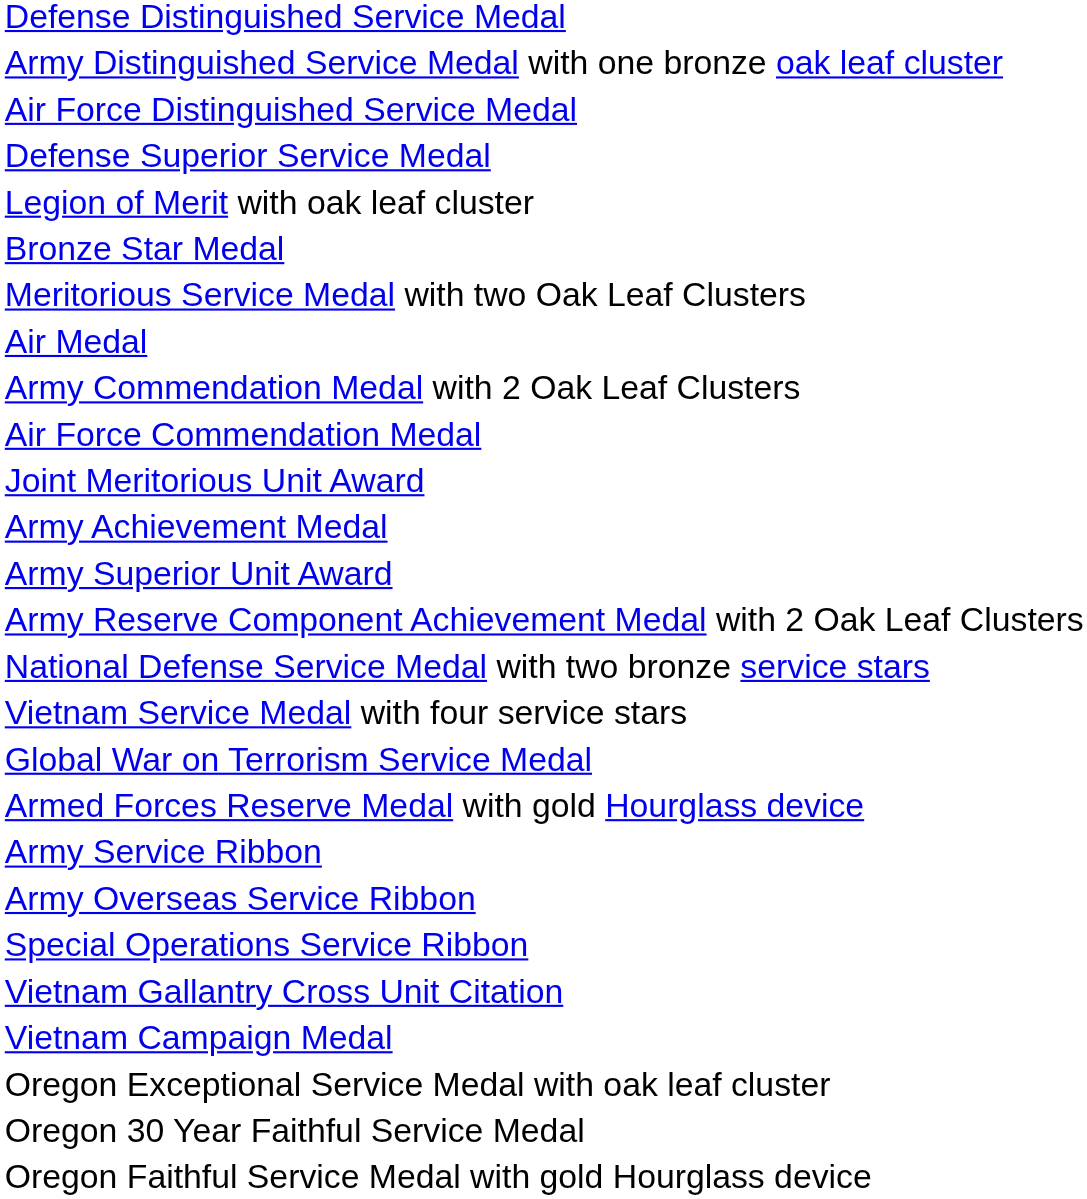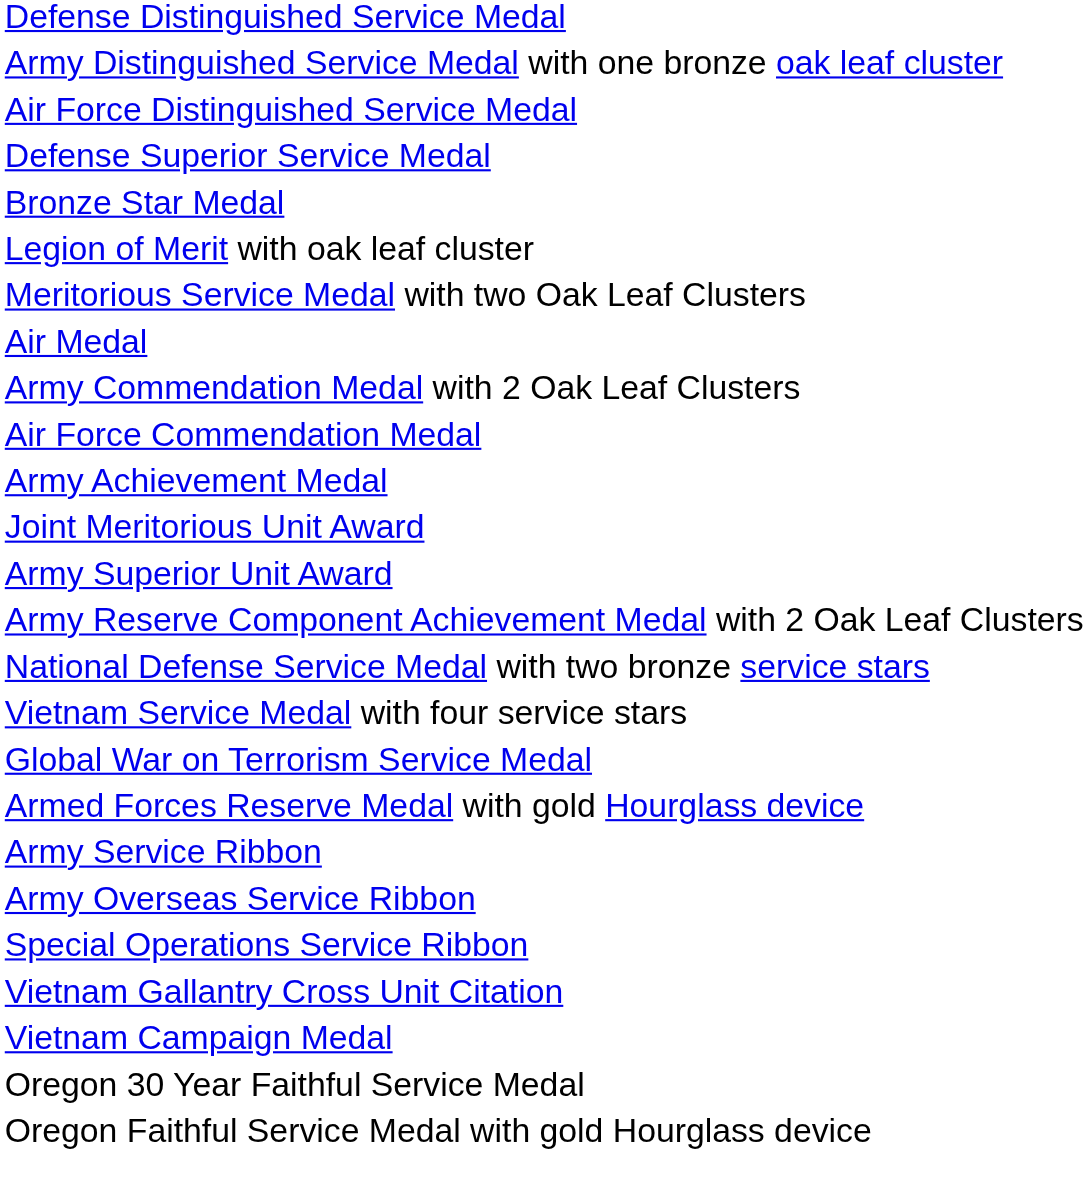 <table>
 <tr>
 <td></td>
 <td><a href='#'>Defense Distinguished Service Medal</a></td>
 </tr>
 <tr>
 <td></td>
 <td><a href='#'>Army Distinguished Service Medal</a> with one bronze <a href='#'>oak leaf cluster</a></td>
 </tr>
 <tr>
 <td></td>
 <td><a href='#'>Air Force Distinguished Service Medal</a></td>
 </tr>
 <tr>
 <td></td>
 <td><a href='#'>Defense Superior Service Medal</a></td>
 </tr>
 <tr>
 <td></td>
-<td><a href='#'>Legion of Merit</a> with oak leaf cluster</td>
+<td><a href='#'>Bronze Star Medal</a></td>
 </tr>
 <tr>
 <td></td>
-<td><a href='#'>Bronze Star Medal</a></td>
+<td><a href='#'>Legion of Merit</a> with oak leaf cluster</td>
 </tr>
 <tr>
 <td></td>
 <td><a href='#'>Meritorious Service Medal</a> with two Oak Leaf Clusters</td>
 </tr>
 <tr>
 <td></td>
 <td><a href='#'>Air Medal</a></td>
 </tr>
 <tr>
 <td></td>
 <td><a href='#'>Army Commendation Medal</a> with 2 Oak Leaf Clusters</td>
 </tr>
 <tr>
 <td></td>
 <td><a href='#'>Air Force Commendation Medal</a></td>
 </tr>
 <tr>
 <td></td>
-<td><a href='#'>Joint Meritorious Unit Award</a></td>
+<td><a href='#'>Army Achievement Medal</a></td>
 </tr>
 <tr>
 <td></td>
-<td><a href='#'>Army Achievement Medal</a></td>
+<td><a href='#'>Joint Meritorious Unit Award</a></td>
 </tr>
 <tr>
 <td></td>
 <td><a href='#'>Army Superior Unit Award</a></td>
 </tr>
 <tr>
 <td></td>
 <td><a href='#'>Army Reserve Component Achievement Medal</a> with 2 Oak Leaf Clusters</td>
 </tr>
 <tr>
 <td></td>
 <td><a href='#'>National Defense Service Medal</a> with two bronze <a href='#'>service stars</a></td>
 </tr>
 <tr>
 <td></td>
 <td><a href='#'>Vietnam Service Medal</a> with four service stars</td>
 </tr>
 <tr>
 <td></td>
 <td><a href='#'>Global War on Terrorism Service Medal</a></td>
 </tr>
 <tr>
 <td><span></span></td>
 <td><a href='#'>Armed Forces Reserve Medal</a> with gold <a href='#'>Hourglass device</a></td>
 </tr>
 <tr>
 <td></td>
 <td><a href='#'>Army Service Ribbon</a></td>
 </tr>
 <tr>
 <td></td>
 <td><a href='#'>Army Overseas Service Ribbon</a></td>
 </tr>
 <tr>
 <td></td>
 <td><a href='#'>Special Operations Service Ribbon</a></td>
 </tr>
 <tr>
 <td></td>
 <td><a href='#'>Vietnam Gallantry Cross Unit Citation</a></td>
 </tr>
 <tr>
 <td></td>
 <td><a href='#'>Vietnam Campaign Medal</a></td>
 </tr>
 <tr>
 <td></td>
-<td>Oregon Exceptional Service Medal with oak leaf cluster</td>
-</tr>
-<tr>
-<td></td>
 <td>Oregon 30 Year Faithful Service Medal</td>
 </tr>
 <tr>
 <td><span></span></td>
 <td>Oregon Faithful Service Medal with gold Hourglass device</td>
 </tr>
 </table>
